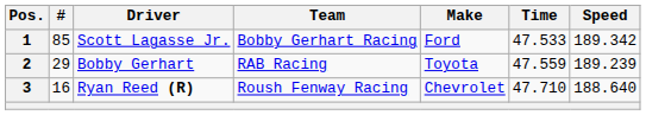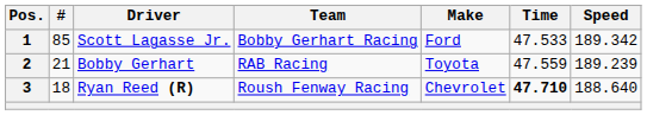 <table class="wikitable" style="font-size:95%">
 <tr>
 <th>Pos.</th>
 <th>#</th>
 <th>Driver</th>
 <th>Team</th>
 <th>Make</th>
 <th>Time</th>
 <th>Speed</th>
 </tr>
 <tr>
 <th>1</th>
 <td>85</td>
 <td><a href='#'>Scott Lagasse Jr.</a></td>
 <td><a href='#'>Bobby Gerhart Racing</a></td>
 <td><a href='#'>Ford</a></td>
 <td>47.533</td>
 <td>189.342</td>
 </tr>
 <tr>
 <th>2</th>
-<td>29</td>
+<td>21</td>
 <td><a href='#'>Bobby Gerhart</a></td>
 <td><a href='#'>RAB Racing</a></td>
 <td><a href='#'>Toyota</a></td>
 <td>47.559</td>
 <td>189.239</td>
 </tr>
 <tr>
 <th>3</th>
-<td>16</td>
+<td>18</td>
 <td><a href='#'>Ryan Reed</a> <strong>(R)</strong></td>
 <td><a href='#'>Roush Fenway Racing</a></td>
 <td><a href='#'>Chevrolet</a></td>
-<td>47.710</td>
+<td><strong>47.710</strong></td>
 <td>188.640</td>
 </tr>
 <tr>
 <th colspan="7"></th>
 </tr>
 </table>
